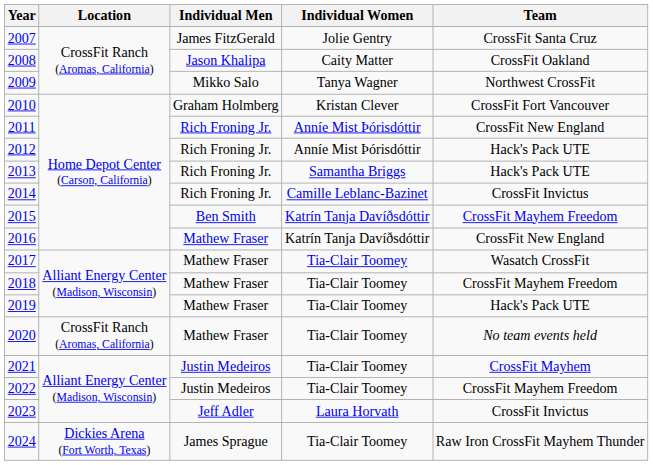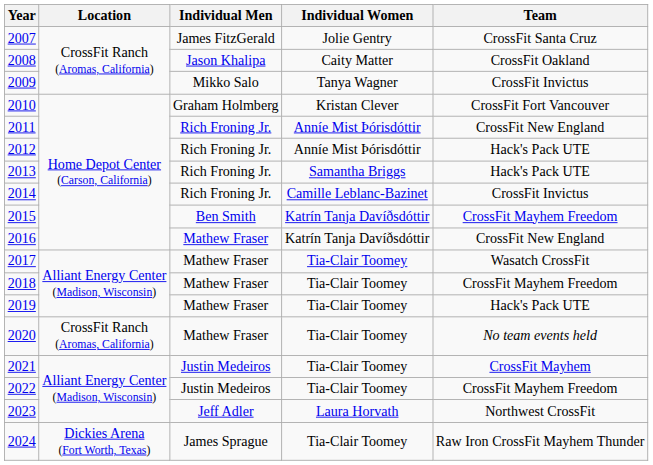 <table class="wikitable" style="text-align:center">
 <tr>
 <th>Year</th>
 <th>Location</th>
 <th>Individual Men</th>
 <th>Individual Women</th>
 <th>Team</th>
 </tr>
 <tr>
 <td><a href='#'>2007</a></td>
 <td rowspan="3">CrossFit Ranch<br><small>(<a href='#'>Aromas, California</a>)</small></td>
 <td> James FitzGerald</td>
 <td> Jolie Gentry</td>
 <td> CrossFit Santa Cruz</td>
 </tr>
 <tr>
 <td><a href='#'>2008</a></td>
 <td> <a href='#'>Jason Khalipa</a></td>
 <td> Caity Matter</td>
 <td> CrossFit Oakland</td>
 </tr>
 <tr>
 <td><a href='#'>2009</a></td>
 <td> Mikko Salo</td>
 <td> Tanya Wagner</td>
-<td> Northwest CrossFit</td>
+<td> CrossFit Invictus</td>
 </tr>
 <tr>
 <td><a href='#'>2010</a></td>
 <td rowspan="7"><a href='#'>Home Depot Center</a> <br><small>(<a href='#'>Carson, California</a>)</small></td>
 <td> Graham Holmberg</td>
 <td> Kristan Clever</td>
 <td> CrossFit Fort Vancouver</td>
 </tr>
 <tr>
 <td><a href='#'>2011</a></td>
 <td> <a href='#'>Rich Froning Jr.</a></td>
 <td> <a href='#'>Anníe Mist Þórisdóttir</a></td>
 <td> CrossFit New England</td>
 </tr>
 <tr>
 <td><a href='#'>2012</a></td>
 <td> Rich Froning Jr.</td>
 <td> Anníe Mist Þórisdóttir</td>
 <td> Hack's Pack UTE</td>
 </tr>
 <tr>
 <td><a href='#'>2013</a></td>
 <td> Rich Froning Jr.</td>
 <td> <a href='#'>Samantha Briggs</a></td>
 <td> Hack's Pack UTE</td>
 </tr>
 <tr>
 <td><a href='#'>2014</a></td>
 <td> Rich Froning Jr.</td>
 <td> <a href='#'>Camille Leblanc-Bazinet</a></td>
 <td> CrossFit Invictus</td>
 </tr>
 <tr>
 <td><a href='#'>2015</a></td>
 <td> <a href='#'>Ben Smith</a></td>
 <td> <a href='#'>Katrín Tanja Davíðsdóttir</a></td>
 <td> <a href='#'>CrossFit Mayhem Freedom</a></td>
 </tr>
 <tr>
 <td><a href='#'>2016</a></td>
 <td> <a href='#'>Mathew Fraser</a></td>
 <td> Katrín Tanja Davíðsdóttir</td>
 <td> CrossFit New England</td>
 </tr>
 <tr>
 <td><a href='#'>2017</a></td>
 <td rowspan="3"><a href='#'>Alliant Energy Center</a> <br><small>(<a href='#'>Madison, Wisconsin</a>)</small></td>
 <td> Mathew Fraser</td>
 <td> <a href='#'>Tia-Clair Toomey</a></td>
 <td> Wasatch CrossFit</td>
 </tr>
 <tr>
 <td><a href='#'>2018</a></td>
 <td> Mathew Fraser</td>
 <td> Tia-Clair Toomey</td>
 <td> CrossFit Mayhem Freedom</td>
 </tr>
 <tr>
 <td><a href='#'>2019</a></td>
 <td> Mathew Fraser</td>
 <td> Tia-Clair Toomey</td>
 <td> Hack's Pack UTE</td>
 </tr>
 <tr>
 <td><a href='#'>2020</a></td>
 <td>CrossFit Ranch <br><small>(<a href='#'>Aromas, California</a>)</small></td>
 <td> Mathew Fraser</td>
 <td> Tia-Clair Toomey</td>
 <td><em>No team events held</em></td>
 </tr>
 <tr>
 <td><a href='#'>2021</a></td>
 <td rowspan="3"><a href='#'>Alliant Energy Center</a> <br><small>(<a href='#'>Madison, Wisconsin</a>)</small></td>
 <td> <a href='#'>Justin Medeiros</a></td>
 <td> Tia-Clair Toomey</td>
 <td> <a href='#'>CrossFit Mayhem</a></td>
 </tr>
 <tr>
 <td><a href='#'>2022</a></td>
 <td> Justin Medeiros</td>
 <td> Tia-Clair Toomey</td>
 <td> CrossFit Mayhem Freedom</td>
 </tr>
 <tr>
 <td><a href='#'>2023</a></td>
 <td> <a href='#'>Jeff Adler</a></td>
 <td> <a href='#'>Laura Horvath</a></td>
-<td> CrossFit Invictus</td>
+<td> Northwest CrossFit</td>
 </tr>
 <tr>
 <td><a href='#'>2024</a></td>
 <td rowspan="3"><a href='#'>Dickies Arena</a> <br><small>(<a href='#'>Fort Worth, Texas</a>)</small></td>
 <td> James Sprague</td>
 <td> Tia-Clair Toomey</td>
 <td> Raw Iron CrossFit Mayhem Thunder</td>
 </tr>
 </table>
